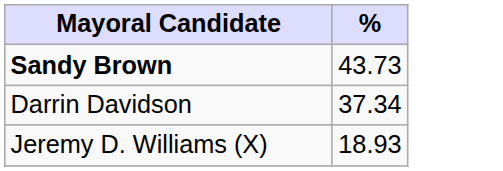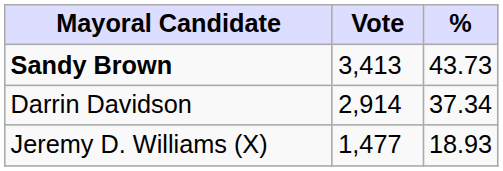 <table class="wikitable">
 <tr>
 <th style="background:#ddf; width:200px;">Mayoral Candidate</th>
+<th style="background:#ddf; width:50px;">Vote</th>
 <th style="background:#ddf; width:30px;">%</th>
 </tr>
 <tr>
 <td><strong>Sandy Brown</strong></td>
+<td>3,413</td>
 <td>43.73</td>
 </tr>
 <tr>
 <td>Darrin Davidson</td>
+<td>2,914</td>
 <td>37.34</td>
 </tr>
 <tr>
 <td>Jeremy D. Williams (X)</td>
+<td>1,477</td>
 <td>18.93</td>
 </tr>
 </table>
